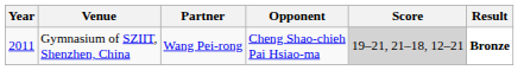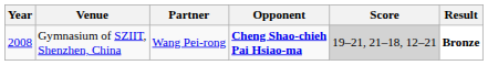 <table class="sortable wikitable" style="font-size: 90%;">
 <tr>
 <th>Year</th>
 <th>Venue</th>
 <th>Partner</th>
 <th>Opponent</th>
 <th>Score</th>
 <th>Result</th>
 </tr>
 <tr>
-<td align="center"><a href='#'>2011</a></td>
+<td align="center"><a href='#'>2008</a></td>
 <td align="left">Gymnasium of <a href='#'>SZIIT</a>,<br><a href='#'>Shenzhen, China</a></td>
 <td align="left"> <a href='#'>Wang Pei-rong</a></td>
-<td align="left"> <a href='#'>Cheng Shao-chieh</a> <br>  <a href='#'>Pai Hsiao-ma</a></td>
+<td align="left"><strong> <a href='#'>Cheng Shao-chieh</a> <br>  <a href='#'>Pai Hsiao-ma</a></strong></td>
 <td align="left" style="background: lightgrey;">19–21, 21–18, 12–21</td>
 <td style="text-align:left; background:white"> <strong>Bronze</strong></td>
 </tr>
 </table>
